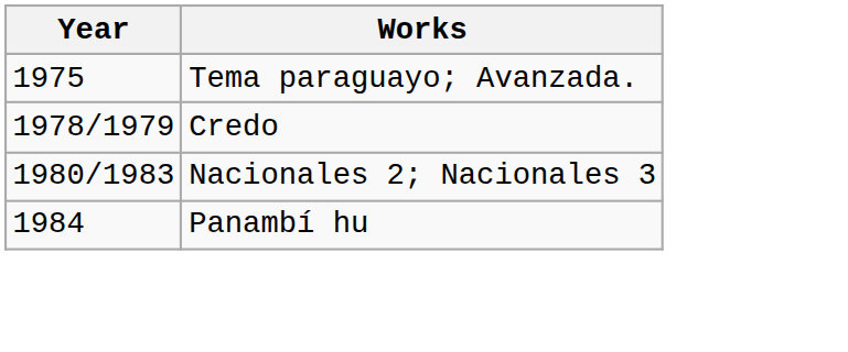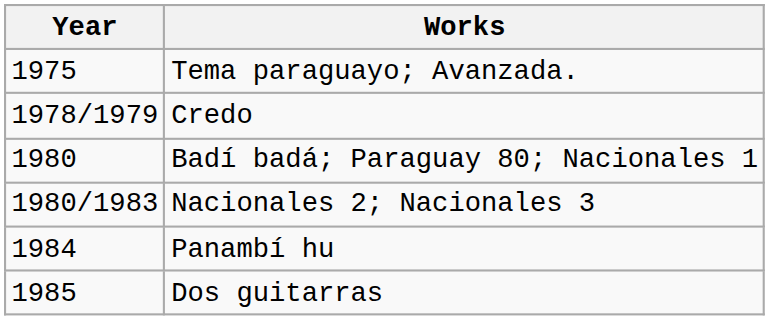 <table class="wikitable">
 <tr>
 <th>Year</th>
 <th>Works</th>
 </tr>
 <tr>
 <td>1975</td>
 <td>Tema paraguayo; Avanzada.</td>
 </tr>
 <tr>
 <td>1978/1979</td>
 <td>Credo</td>
 </tr>
 <tr>
+<td>1980</td>
+<td>Badí badá; Paraguay 80; Nacionales 1</td>
+</tr>
+<tr>
 <td>1980/1983</td>
 <td>Nacionales 2; Nacionales 3</td>
 </tr>
 <tr>
 <td>1984</td>
 <td>Panambí hu</td>
 </tr>
+<tr>
+<td>1985</td>
+<td>Dos guitarras</td>
+</tr>
 </table>
